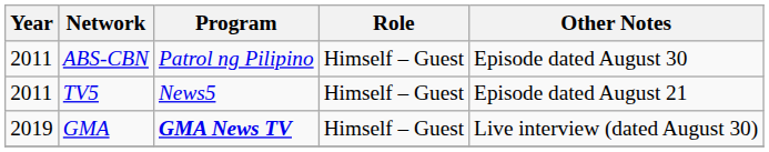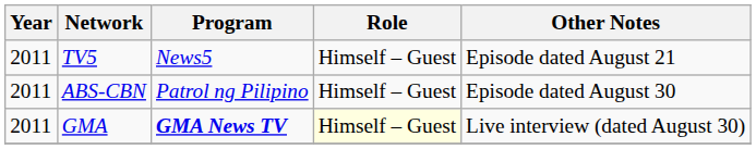 <table class="wikitable" style="font-size: 90%;">
 <tr>
 <th>Year</th>
 <th>Network</th>
 <th>Program</th>
 <th>Role</th>
 <th>Other Notes</th>
 </tr>
 <tr>
 <td>2011</td>
+<td><em><a href='#'>TV5</a></em></td>
+<td><em><a href='#'>News5</a></em></td>
+<td>Himself – Guest</td>
+<td>Episode dated August 21</td>
+</tr>
+<tr>
+<td>2011</td>
 <td><em><a href='#'>ABS-CBN</a></em></td>
 <td><em><a href='#'>Patrol ng Pilipino</a></em></td>
 <td>Himself – Guest</td>
 <td>Episode dated August 30</td>
 </tr>
 <tr>
 <td>2011</td>
-<td><em><a href='#'>TV5</a></em></td>
-<td><em><a href='#'>News5</a></em></td>
-<td>Himself – Guest</td>
-<td>Episode dated August 21</td>
-</tr>
-<tr>
-<td>2019</td>
 <td><em><a href='#'>GMA</a></em></td>
 <td><strong><em><a href='#'>GMA News TV</a></em></strong></td>
-<td>Himself – Guest</td>
+<td style="background: lightyellow;">Himself – Guest</td>
 <td>Live interview (dated August 30)</td>
 </tr>
 <tr>
 </tr>
 </table>
